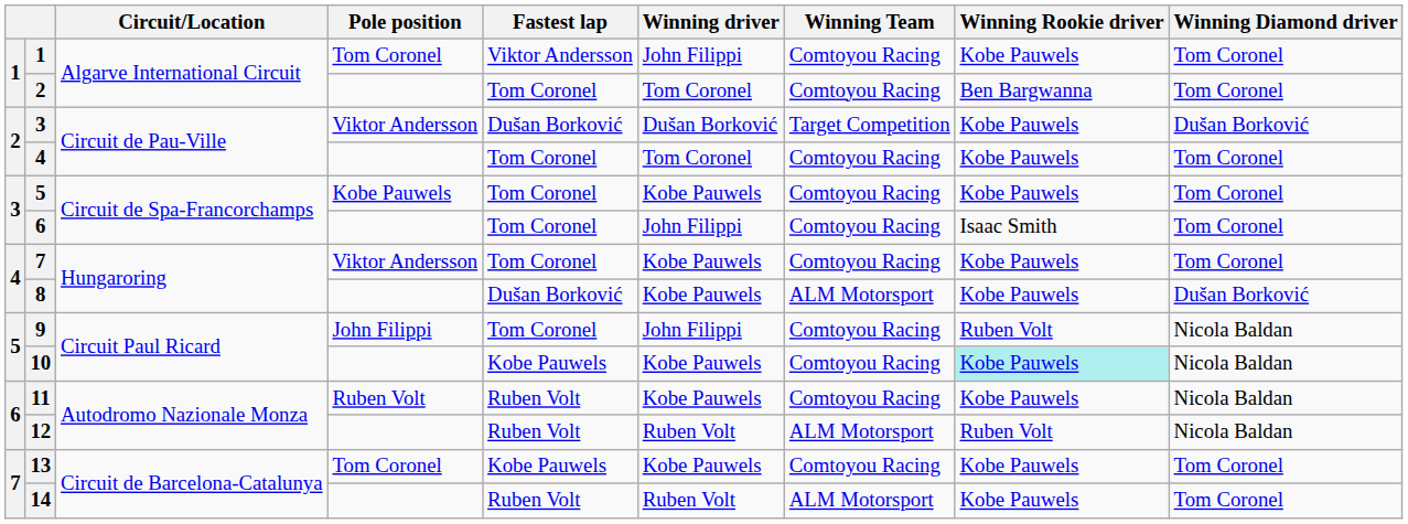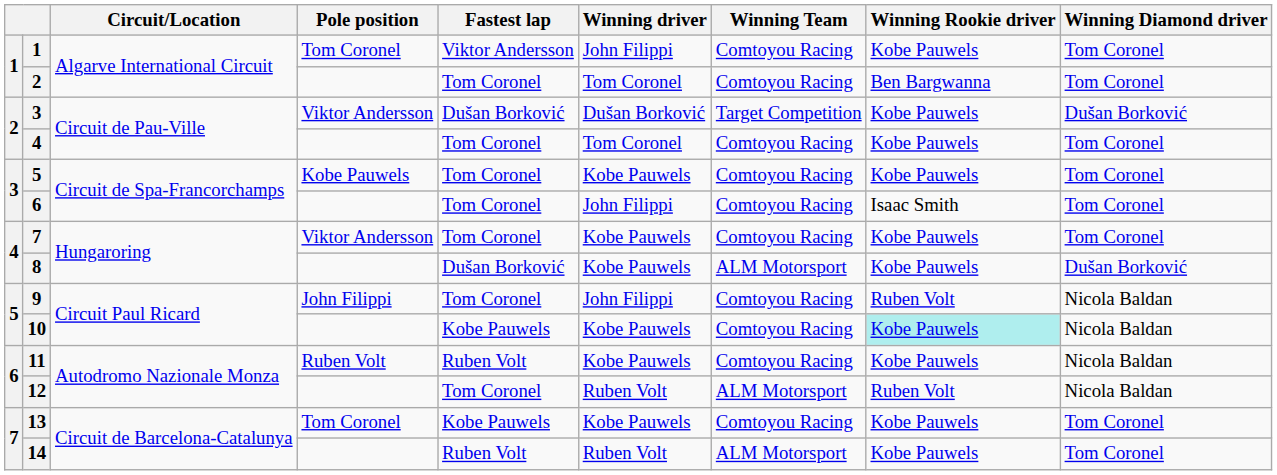 <table class="wikitable" style="font-size: 85%;">
 <tr>
 <th colspan="2"></th>
 <th>Circuit/Location</th>
 <th>Pole position</th>
 <th>Fastest lap</th>
 <th>Winning driver</th>
 <th>Winning Team</th>
 <th>Winning Rookie driver</th>
 <th>Winning Diamond driver</th>
 </tr>
 <tr>
 <th rowspan="2">1</th>
 <th>1</th>
 <td rowspan="2" nowrap> <a href='#'>Algarve International Circuit</a></td>
 <td> <a href='#'>Tom Coronel</a></td>
 <td nowrap> <a href='#'>Viktor Andersson</a></td>
 <td> <a href='#'>John Filippi</a></td>
 <td> <a href='#'>Comtoyou Racing</a></td>
 <td> <a href='#'>Kobe Pauwels</a></td>
 <td> <a href='#'>Tom Coronel</a></td>
 </tr>
 <tr>
 <th>2</th>
 <td></td>
 <td> <a href='#'>Tom Coronel</a></td>
 <td> <a href='#'>Tom Coronel</a></td>
 <td> <a href='#'>Comtoyou Racing</a></td>
 <td nowrap> <a href='#'>Ben Bargwanna</a></td>
 <td> <a href='#'>Tom Coronel</a></td>
 </tr>
 <tr>
 <th rowspan="2">2</th>
 <th>3</th>
 <td rowspan="2" nowrap> <a href='#'>Circuit de Pau-Ville</a></td>
 <td> <a href='#'>Viktor Andersson</a></td>
 <td> <a href='#'>Dušan Borković</a></td>
 <td> <a href='#'>Dušan Borković</a></td>
 <td> <a href='#'>Target Competition</a></td>
 <td> <a href='#'>Kobe Pauwels</a></td>
 <td nowrap> <a href='#'>Dušan Borković</a></td>
 </tr>
 <tr>
 <th>4</th>
 <td></td>
 <td> <a href='#'>Tom Coronel</a></td>
 <td> <a href='#'>Tom Coronel</a></td>
 <td> <a href='#'>Comtoyou Racing</a></td>
 <td> <a href='#'>Kobe Pauwels</a></td>
 <td> <a href='#'>Tom Coronel</a></td>
 </tr>
 <tr>
 <th rowspan="2">3</th>
 <th>5</th>
 <td rowspan="2" nowrap> <a href='#'>Circuit de Spa-Francorchamps</a></td>
 <td> <a href='#'>Kobe Pauwels</a></td>
 <td> <a href='#'>Tom Coronel</a></td>
 <td> <a href='#'>Kobe Pauwels</a></td>
 <td nowrap> <a href='#'>Comtoyou Racing</a></td>
 <td> <a href='#'>Kobe Pauwels</a></td>
 <td> <a href='#'>Tom Coronel</a></td>
 </tr>
 <tr>
 <th>6</th>
 <td></td>
 <td> <a href='#'>Tom Coronel</a></td>
 <td> <a href='#'>John Filippi</a></td>
 <td> <a href='#'>Comtoyou Racing</a></td>
 <td> Isaac Smith</td>
 <td> <a href='#'>Tom Coronel</a></td>
 </tr>
 <tr>
 <th rowspan="2">4</th>
 <th>7</th>
 <td rowspan="2" nowrap> <a href='#'>Hungaroring</a></td>
 <td nowrap> <a href='#'>Viktor Andersson</a></td>
 <td> <a href='#'>Tom Coronel</a></td>
 <td> <a href='#'>Kobe Pauwels</a></td>
 <td> <a href='#'>Comtoyou Racing</a></td>
 <td> <a href='#'>Kobe Pauwels</a></td>
 <td> <a href='#'>Tom Coronel</a></td>
 </tr>
 <tr>
 <th>8</th>
 <td></td>
 <td nowrap> <a href='#'>Dušan Borković</a></td>
 <td nowrap> <a href='#'>Kobe Pauwels</a></td>
 <td> <a href='#'>ALM Motorsport</a></td>
 <td nowrap> <a href='#'>Kobe Pauwels</a></td>
 <td nowrap> <a href='#'>Dušan Borković</a></td>
 </tr>
 <tr>
 <th rowspan="2">5</th>
 <th>9</th>
 <td rowspan="2" nowrap> <a href='#'>Circuit Paul Ricard</a></td>
 <td> <a href='#'>John Filippi</a></td>
 <td> <a href='#'>Tom Coronel</a></td>
 <td> <a href='#'>John Filippi</a></td>
 <td> <a href='#'>Comtoyou Racing</a></td>
 <td> <a href='#'>Ruben Volt</a></td>
 <td> Nicola Baldan</td>
 </tr>
 <tr>
 <th>10</th>
 <td></td>
 <td> <a href='#'>Kobe Pauwels</a></td>
 <td> <a href='#'>Kobe Pauwels</a></td>
 <td> <a href='#'>Comtoyou Racing</a></td>
 <td style="background: paleturquoise;"> <a href='#'>Kobe Pauwels</a></td>
 <td nowrap> Nicola Baldan</td>
 </tr>
 <tr>
 <th rowspan="2">6</th>
 <th>11</th>
 <td rowspan="2" nowrap> <a href='#'>Autodromo Nazionale Monza</a></td>
 <td> <a href='#'>Ruben Volt</a></td>
 <td> <a href='#'>Ruben Volt</a></td>
 <td> <a href='#'>Kobe Pauwels</a></td>
 <td> <a href='#'>Comtoyou Racing</a></td>
 <td> <a href='#'>Kobe Pauwels</a></td>
 <td> Nicola Baldan</td>
 </tr>
 <tr>
 <th>12</th>
 <td></td>
-<td> <a href='#'>Ruben Volt</a></td>
+<td> <a href='#'>Tom Coronel</a></td>
 <td> <a href='#'>Ruben Volt</a></td>
 <td> <a href='#'>ALM Motorsport</a></td>
 <td> <a href='#'>Ruben Volt</a></td>
 <td> Nicola Baldan</td>
 </tr>
 <tr>
 <th rowspan="2">7</th>
 <th>13</th>
 <td rowspan="2" nowrap> <a href='#'>Circuit de Barcelona-Catalunya</a></td>
 <td> <a href='#'>Tom Coronel</a></td>
 <td> <a href='#'>Kobe Pauwels</a></td>
 <td> <a href='#'>Kobe Pauwels</a></td>
 <td nowrap> <a href='#'>Comtoyou Racing</a></td>
 <td> <a href='#'>Kobe Pauwels</a></td>
 <td> <a href='#'>Tom Coronel</a></td>
 </tr>
 <tr>
 <th>14</th>
 <td></td>
 <td> <a href='#'>Ruben Volt</a></td>
 <td> <a href='#'>Ruben Volt</a></td>
 <td> <a href='#'>ALM Motorsport</a></td>
 <td> <a href='#'>Kobe Pauwels</a></td>
 <td> <a href='#'>Tom Coronel</a></td>
 </tr>
 </table>
